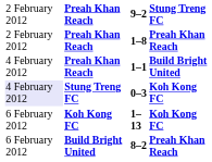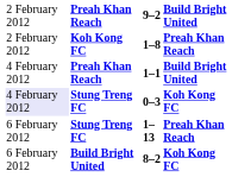 <table width=50% cellspacing=1>
 <tr>
 <th></th>
 <th></th>
 <th></th>
 </tr>
 <tr>
 <td>2 February 2012</td>
 <td align=left><strong><a href='#'>Preah Khan Reach</a></strong></td>
 <td align=left><strong>9–2</strong></td>
-<td><strong><a href='#'>Stung Treng FC</a></strong></td>
+<td><strong><a href='#'>Build Bright United</a></strong></td>
 </tr>
 <tr>
 <td>2 February 2012</td>
-<td align=left><strong><a href='#'>Preah Khan Reach</a></strong></td>
+<td align=left><strong><a href='#'>Koh Kong FC</a></strong></td>
 <td align=left><strong>1–8</strong></td>
 <td><strong><a href='#'>Preah Khan Reach</a></strong></td>
 </tr>
 <tr>
 <td>4 February 2012</td>
 <td align=left><strong><a href='#'>Preah Khan Reach</a></strong></td>
 <td align=left><strong>1–1</strong></td>
 <td><strong><a href='#'>Build Bright United</a></strong></td>
 </tr>
 <tr>
 <td style="background: lavender;">4 February 2012</td>
 <td align=left><strong><a href='#'>Stung Treng FC</a></strong></td>
 <td align=left><strong>0–3</strong></td>
 <td><strong><a href='#'>Koh Kong FC</a></strong></td>
 </tr>
 <tr>
 <td>6 February 2012</td>
-<td align=left><strong><a href='#'>Koh Kong FC</a></strong></td>
+<td align=left><strong><a href='#'>Stung Treng FC</a></strong></td>
 <td align=left><strong>1–13</strong></td>
-<td><strong><a href='#'>Koh Kong FC</a></strong></td>
+<td><strong><a href='#'>Preah Khan Reach</a></strong></td>
 </tr>
 <tr>
 <td>6 February 2012</td>
 <td align=left><strong><a href='#'>Build Bright United</a></strong></td>
 <td align=left><strong>8–2</strong></td>
-<td><strong><a href='#'>Preah Khan Reach</a></strong></td>
+<td><strong><a href='#'>Koh Kong FC</a></strong></td>
 </tr>
 <tr>
 </tr>
 </table>
